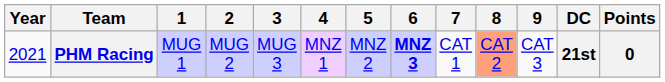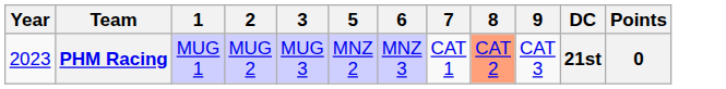 <table class="wikitable" style="text-align:center; font-size:85%">
 <tr>
 <th>Year</th>
 <th>Team</th>
 <th>1</th>
 <th>2</th>
 <th>3</th>
-<th>4</th>
 <th>5</th>
 <th>6</th>
 <th>7</th>
 <th>8</th>
 <th>9</th>
 <th>DC</th>
 <th>Points</th>
 </tr>
 <tr>
-<td><a href='#'>2021</a></td>
+<td><a href='#'>2023</a></td>
 <th nowrap><a href='#'>PHM Racing</a></th>
 <td style="background:#CFCFFF;"><a href='#'>MUG<br>1</a><br></td>
 <td style="background:#CFCFFF;"><a href='#'>MUG<br>2</a><br></td>
 <td style="background:#CFCFFF;"><a href='#'>MUG<br>3</a><br></td>
-<td style="background:#EFCFFF;"><a href='#'>MNZ<br>1</a><br></td>
 <td style="background:#CFCFFF;"><a href='#'>MNZ<br>2</a><br></td>
-<td style="background:#CFCFFF;"><strong><a href='#'>MNZ<br>3</a><br></strong></td>
+<td style="background:#CFCFFF;"><a href='#'>MNZ<br>3</a><br></td>
 <td><a href='#'>CAT<br>1</a></td>
 <td style="background: lightsalmon;"><a href='#'>CAT<br>2</a></td>
 <td><a href='#'>CAT<br>3</a></td>
 <th>21st</th>
 <th>0</th>
 </tr>
 </table>
